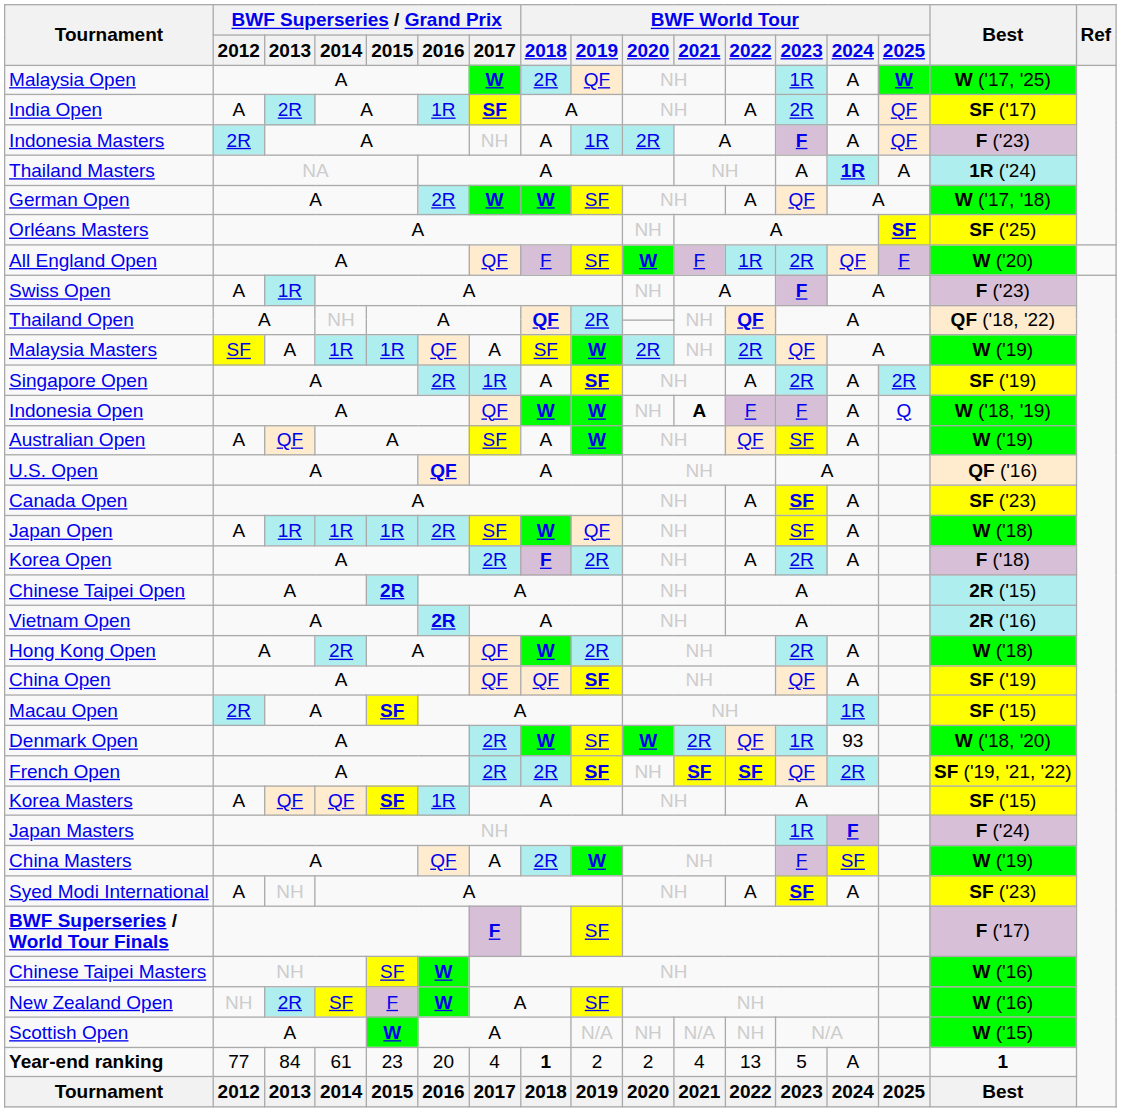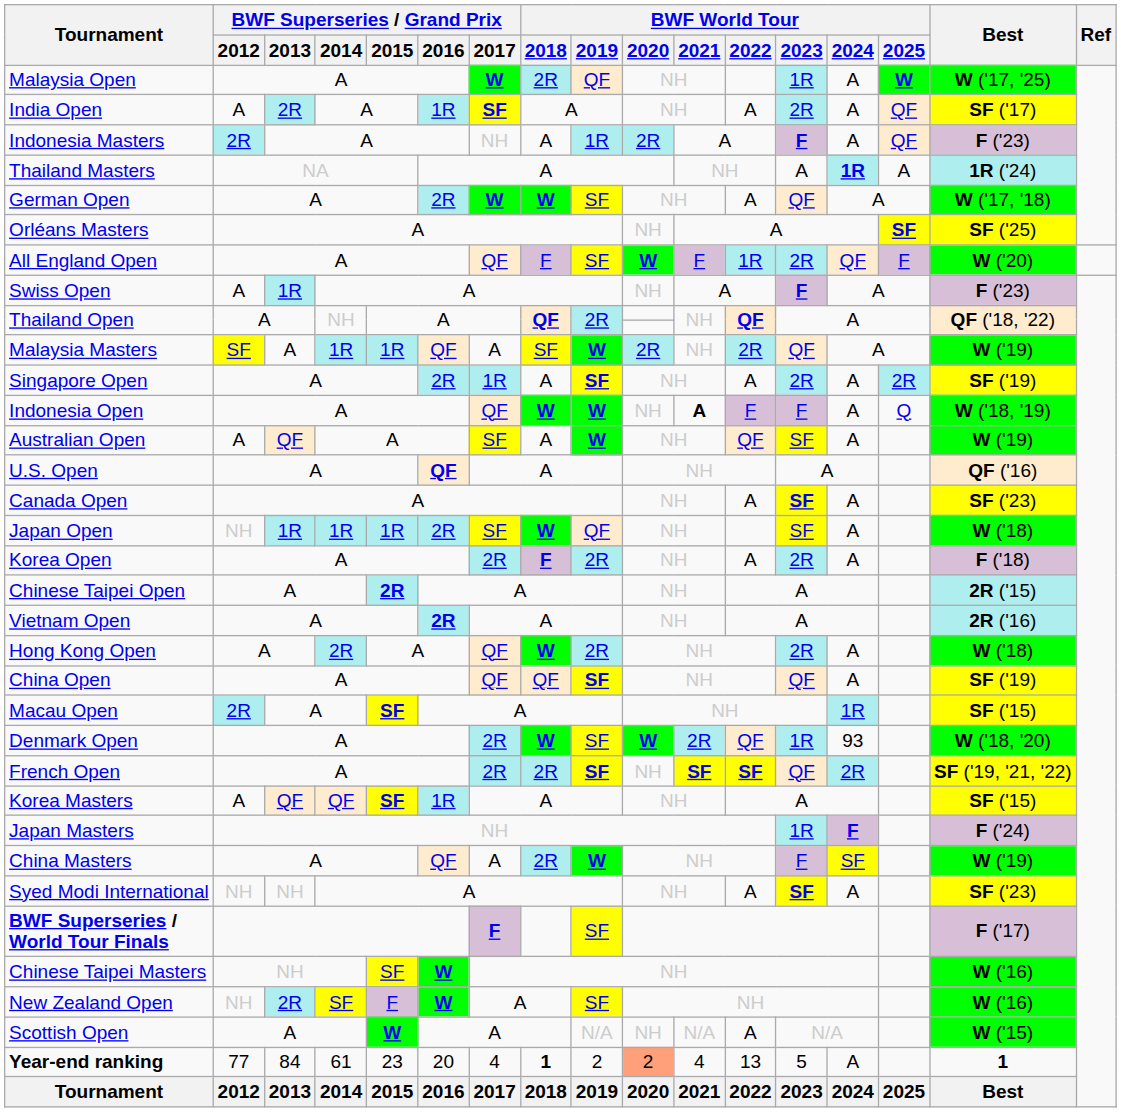 <table class="wikitable" style="font-size: 90%; text-align:center">
 <tr>
 <th rowspan="2">Tournament</th>
 <th colspan="6"><a href='#'>BWF Superseries</a> / <a href='#'>Grand Prix</a></th>
 <th colspan="8"><a href='#'>BWF World Tour</a></th>
 <th rowspan="2">Best</th>
 <th rowspan="2">Ref</th>
 </tr>
 <tr>
 <th>2012</th>
 <th>2013</th>
 <th>2014</th>
 <th>2015</th>
 <th>2016</th>
 <th>2017</th>
 <th><a href='#'>2018</a></th>
 <th><a href='#'>2019</a></th>
 <th><a href='#'>2020</a></th>
 <th><a href='#'>2021</a></th>
 <th><a href='#'>2022</a></th>
 <th><a href='#'>2023</a></th>
 <th><a href='#'>2024</a></th>
 <th><a href='#'>2025</a></th>
 </tr>
 <tr>
 <td align=left><a href='#'>Malaysia Open</a></td>
 <td colspan="5">A</td>
 <td bgcolor=00FF00><a href='#'><strong>W</strong></a></td>
 <td bgcolor=AFEEEE><a href='#'>2R</a></td>
 <td bgcolor=FFEBCD><a href='#'>QF</a></td>
 <td colspan="2" style=color:#ccc>NH</td>
 <td><a href='#'></a></td>
 <td bgcolor=AFEEEE><a href='#'>1R</a></td>
 <td>A</td>
 <td bgcolor=00FF00><a href='#'><strong>W</strong></a></td>
 <td bgcolor="00FF00"><strong>W</strong> ('17, '25)</td>
 </tr>
 <tr>
 <td align=left><a href='#'>India Open</a></td>
 <td>A</td>
 <td bgcolor=AFEEEE><a href='#'>2R</a></td>
 <td colspan="2">A</td>
 <td bgcolor=AFEEEE><a href='#'>1R</a></td>
 <td bgcolor=FFFF00><a href='#'><strong>SF</strong></a></td>
 <td colspan="2">A</td>
 <td colspan="2" style=color:#ccc>NH</td>
 <td>A</td>
 <td bgcolor=AFEEEE><a href='#'>2R</a></td>
 <td>A</td>
 <td bgcolor=FFEBCD><a href='#'>QF</a></td>
 <td bgcolor="FFFF00"><strong>SF</strong> ('17)</td>
 </tr>
 <tr>
 <td align=left><a href='#'>Indonesia Masters</a></td>
 <td bgcolor=AFEEEE><a href='#'>2R</a></td>
 <td colspan="4">A</td>
 <td style=color:#ccc>NH</td>
 <td>A</td>
 <td bgcolor=AFEEEE><a href='#'>1R</a></td>
 <td bgcolor=AFEEEE><a href='#'>2R</a></td>
 <td colspan="2">A</td>
 <td bgcolor=D8BFD8><strong><a href='#'>F</a></strong></td>
 <td>A</td>
 <td bgcolor=FFEBCD><a href='#'>QF</a></td>
 <td bgcolor="D8BFD8"><strong>F</strong> ('23)</td>
 </tr>
 <tr>
 <td align=left><a href='#'>Thailand Masters</a></td>
 <td colspan="4" style=color:#ccc>NA</td>
 <td colspan="5">A</td>
 <td colspan="2" style=color:#ccc>NH</td>
 <td>A</td>
 <td bgcolor=AFEEEE><strong><a href='#'>1R</a></strong></td>
 <td>A</td>
 <td bgcolor="AFEEEE"><strong>1R</strong> ('24)</td>
 </tr>
 <tr>
 <td align=left><a href='#'>German Open</a></td>
 <td colspan="4">A</td>
 <td bgcolor=AFEEEE><a href='#'>2R</a></td>
 <td bgcolor=00FF00><a href='#'><strong>W</strong></a></td>
 <td bgcolor=00FF00><a href='#'><strong>W</strong></a></td>
 <td bgcolor=FFFF00><a href='#'>SF</a></td>
 <td colspan="2" style=color:#ccc>NH</td>
 <td>A</td>
 <td bgcolor=FFEBCD><a href='#'>QF</a></td>
 <td colspan="2">A</td>
 <td bgcolor="00FF00"><strong>W</strong> ('17, '18)</td>
 </tr>
 <tr>
 <td align=left><a href='#'>Orléans Masters</a></td>
 <td colspan="8">A</td>
 <td style=color:#ccc>NH</td>
 <td colspan="4">A</td>
 <td bgcolor=FFFF00><a href='#'><strong>SF</strong></a></td>
 <td bgcolor=FFFF00><strong>SF</strong> ('25)</td>
 </tr>
 <tr>
 <td align=left><a href='#'>All England Open</a></td>
 <td colspan="5">A</td>
 <td bgcolor=FFEBCD><a href='#'>QF</a></td>
 <td bgcolor=D8BFD8><a href='#'>F</a></td>
 <td bgcolor=FFFF00><a href='#'>SF</a></td>
 <td bgcolor=00FF00><a href='#'><strong>W</strong></a></td>
 <td bgcolor=D8BFD8><a href='#'>F</a></td>
 <td bgcolor=AFEEEE><a href='#'>1R</a></td>
 <td bgcolor=AFEEEE><a href='#'>2R</a></td>
 <td bgcolor=FFEBCD><a href='#'>QF</a></td>
 <td bgcolor=D8BFD8><a href='#'>F</a></td>
 <td bgcolor="00FF00"><strong>W</strong> ('20)</td>
 <td></td>
 </tr>
 <tr>
 <td align=left><a href='#'>Swiss Open</a></td>
 <td>A</td>
 <td bgcolor=AFEEEE><a href='#'>1R</a></td>
 <td colspan="6">A</td>
 <td style=color:#ccc>NH</td>
 <td colspan="2">A</td>
 <td bgcolor=D8BFD8><strong><a href='#'>F</a></strong></td>
 <td colspan="2">A</td>
 <td bgcolor="D8BFD8"><strong>F</strong> ('23)</td>
 </tr>
 <tr>
 <td rowspan="2" align=left><a href='#'>Thailand Open</a></td>
 <td rowspan="2" colspan="2">A</td>
 <td rowspan="2" style=color:#ccc>NH</td>
 <td rowspan="2" colspan="3">A</td>
 <td rowspan="2" bgcolor=FFEBCD><strong><a href='#'>QF</a></strong></td>
 <td rowspan="2" bgcolor=AFEEEE><a href='#'>2R</a></td>
 <td><a href='#'></a></td>
 <td rowspan="2" style=color:#ccc>NH</td>
 <td rowspan="2" bgcolor=FFEBCD><strong><a href='#'>QF</a></strong></td>
 <td rowspan="2" colspan="3">A</td>
 <td rowspan="2" bgcolor="FFEBCD"><strong>QF</strong> ('18, '22)</td>
 </tr>
 <tr>
 <td><a href='#'></a></td>
 </tr>
 <tr>
 <td align=left><a href='#'>Malaysia Masters</a></td>
 <td bgcolor=FFFF00><a href='#'>SF</a></td>
 <td>A</td>
 <td bgcolor=AFEEEE><a href='#'>1R</a></td>
 <td bgcolor=AFEEEE><a href='#'>1R</a></td>
 <td bgcolor=FFEBCD><a href='#'>QF</a></td>
 <td>A</td>
 <td bgcolor=FFFF00><a href='#'>SF</a></td>
 <td bgcolor=00FF00><a href='#'><strong>W</strong></a></td>
 <td bgcolor=AFEEEE><a href='#'>2R</a></td>
 <td style=color:#ccc>NH</td>
 <td bgcolor=AFEEEE><a href='#'>2R</a></td>
 <td bgcolor=FFEBCD><a href='#'>QF</a></td>
 <td colspan="2">A</td>
 <td bgcolor="00FF00"><strong>W</strong> ('19)</td>
 </tr>
 <tr>
 <td align=left><a href='#'>Singapore Open</a></td>
 <td colspan="4">A</td>
 <td bgcolor=AFEEEE><a href='#'>2R</a></td>
 <td bgcolor=AFEEEE><a href='#'>1R</a></td>
 <td>A</td>
 <td bgcolor=FFFF00><a href='#'><strong>SF</strong></a></td>
 <td colspan="2" style=color:#ccc>NH</td>
 <td>A</td>
 <td bgcolor=AFEEEE><a href='#'>2R</a></td>
 <td>A</td>
 <td bgcolor=AFEEEE><a href='#'>2R</a></td>
 <td bgcolor="FFFF00"><strong>SF</strong> ('19)</td>
 </tr>
 <tr>
 <td align=left><a href='#'>Indonesia Open</a></td>
 <td colspan="5">A</td>
 <td bgcolor=FFEBCD><a href='#'>QF</a></td>
 <td bgcolor=00FF00><a href='#'><strong>W</strong></a></td>
 <td bgcolor=00FF00><a href='#'><strong>W</strong></a></td>
 <td style=color:#ccc>NH</td>
 <td><strong>A</strong></td>
 <td bgcolor=D8BFD8><a href='#'>F</a></td>
 <td bgcolor=D8BFD8><a href='#'>F</a></td>
 <td>A</td>
 <td><a href='#'>Q</a></td>
 <td bgcolor="00FF00"><strong>W</strong> ('18, '19)</td>
 </tr>
 <tr>
 <td align=left><a href='#'>Australian Open</a></td>
 <td>A</td>
 <td bgcolor=FFEBCD><a href='#'>QF</a></td>
 <td colspan="3">A</td>
 <td bgcolor=FFFF00><a href='#'>SF</a></td>
 <td>A</td>
 <td bgcolor=00FF00><a href='#'><strong>W</strong></a></td>
 <td colspan="2" style=color:#ccc>NH</td>
 <td bgcolor=FFEBCD><a href='#'>QF</a></td>
 <td bgcolor=FFFF00><a href='#'>SF</a></td>
 <td>A</td>
 <td></td>
 <td bgcolor="00FF00"><strong>W</strong> ('19)</td>
 </tr>
 <tr>
 <td align=left><a href='#'>U.S. Open</a></td>
 <td colspan="4">A</td>
 <td bgcolor=FFEBCD><a href='#'><strong>QF</strong></a></td>
 <td colspan="3">A</td>
 <td colspan="3" style=color:#ccc>NH</td>
 <td colspan="2">A</td>
 <td></td>
 <td bgcolor="FFEBCD"><strong>QF</strong> ('16)</td>
 </tr>
 <tr>
 <td align=left><a href='#'>Canada Open</a></td>
 <td colspan="8">A</td>
 <td colspan="2" style=color:#ccc>NH</td>
 <td>A</td>
 <td bgcolor=FFFF00><strong><a href='#'>SF</a></strong></td>
 <td>A</td>
 <td></td>
 <td bgcolor="FFFF00"><strong>SF</strong> ('23)</td>
 </tr>
 <tr>
 <td align=left><a href='#'>Japan Open</a></td>
-<td>A</td>
+<td style=color:#ccc>NH</td>
 <td bgcolor=AFEEEE><a href='#'>1R</a></td>
 <td bgcolor=AFEEEE><a href='#'>1R</a></td>
 <td bgcolor=AFEEEE><a href='#'>1R</a></td>
 <td bgcolor=AFEEEE><a href='#'>2R</a></td>
 <td bgcolor=FFFF00><a href='#'>SF</a></td>
 <td bgcolor=00FF00><a href='#'><strong>W</strong></a></td>
 <td bgcolor=FFEBCD><a href='#'>QF</a></td>
 <td colspan="2" style=color:#ccc>NH</td>
 <td><a href='#'></a></td>
 <td bgcolor=FFFF00><a href='#'>SF</a></td>
 <td>A</td>
 <td></td>
 <td bgcolor="00FF00"><strong>W</strong> ('18)</td>
 </tr>
 <tr>
 <td align=left><a href='#'>Korea Open</a></td>
 <td colspan="5">A</td>
 <td bgcolor=AFEEEE><a href='#'>2R</a></td>
 <td bgcolor=D8BFD8><a href='#'><strong>F</strong></a></td>
 <td bgcolor=AFEEEE><a href='#'>2R</a></td>
 <td colspan="2" style=color:#ccc>NH</td>
 <td>A</td>
 <td bgcolor=AFEEEE><a href='#'>2R</a></td>
 <td>A</td>
 <td></td>
 <td bgcolor="D8BFD8"><strong>F</strong> ('18)</td>
 </tr>
 <tr>
 <td align=left><a href='#'>Chinese Taipei Open</a></td>
 <td colspan="3">A</td>
 <td bgcolor=AFEEEE><a href='#'><strong>2R</strong></a></td>
 <td colspan="4">A</td>
 <td colspan="2" style=color:#ccc>NH</td>
 <td colspan="3">A</td>
 <td></td>
 <td bgcolor="AFEEEE"><strong>2R</strong> ('15)</td>
 </tr>
 <tr>
 <td align=left><a href='#'>Vietnam Open</a></td>
 <td colspan="4">A</td>
 <td bgcolor=AFEEEE><a href='#'><strong>2R</strong></a></td>
 <td colspan="3">A</td>
 <td colspan="2" style=color:#ccc>NH</td>
 <td colspan="3">A</td>
 <td></td>
 <td bgcolor="AFEEEE"><strong>2R</strong> ('16)</td>
 </tr>
 <tr>
 <td align=left><a href='#'>Hong Kong Open</a></td>
 <td colspan="2">A</td>
 <td bgcolor=AFEEEE><a href='#'>2R</a></td>
 <td colspan="2">A</td>
 <td bgcolor=FFEBCD><a href='#'>QF</a></td>
 <td bgcolor=00FF00><a href='#'><strong>W</strong></a></td>
 <td bgcolor=AFEEEE><a href='#'>2R</a></td>
 <td colspan="3" style=color:#ccc>NH</td>
 <td bgcolor=AFEEEE><a href='#'>2R</a></td>
 <td>A</td>
 <td></td>
 <td bgcolor="00FF00"><strong>W</strong> ('18)</td>
 </tr>
 <tr>
 <td align=left><a href='#'>China Open</a></td>
 <td colspan="5">A</td>
 <td bgcolor=FFEBCD><a href='#'>QF</a></td>
 <td bgcolor=FFEBCD><a href='#'>QF</a></td>
 <td bgcolor=FFFF00><a href='#'><strong>SF</strong></a></td>
 <td colspan="3" style=color:#ccc>NH</td>
 <td bgcolor=FFEBCD><a href='#'>QF</a></td>
 <td>A</td>
 <td></td>
 <td bgcolor="FFFF00"><strong>SF</strong> ('19)</td>
 </tr>
 <tr>
 <td align=left><a href='#'>Macau Open</a></td>
 <td bgcolor=AFEEEE><a href='#'>2R</a></td>
 <td colspan="2">A</td>
 <td bgcolor=FFFF00><a href='#'><strong>SF</strong></a></td>
 <td colspan="4">A</td>
 <td colspan="4" style=color:#ccc>NH</td>
 <td bgcolor=AFEEEE><a href='#'>1R</a></td>
 <td></td>
 <td bgcolor="FFFF00"><strong>SF</strong> ('15)</td>
 </tr>
 <tr>
 <td align=left><a href='#'>Denmark Open</a></td>
 <td colspan="5">A</td>
 <td bgcolor=AFEEEE><a href='#'>2R</a></td>
 <td bgcolor=00FF00><a href='#'><strong>W</strong></a></td>
 <td bgcolor=FFFF00><a href='#'>SF</a></td>
 <td bgcolor=00FF00><a href='#'><strong>W</strong></a></td>
 <td bgcolor=AFEEEE><a href='#'>2R</a></td>
 <td bgcolor=FFEBCD><a href='#'>QF</a></td>
 <td bgcolor=AFEEEE><a href='#'>1R</a></td>
 <td>93</td>
 <td></td>
 <td bgcolor="00FF00"><strong>W</strong> ('18, '20)</td>
 </tr>
 <tr>
 <td align=left><a href='#'>French Open</a></td>
 <td colspan="5">A</td>
 <td bgcolor=AFEEEE><a href='#'>2R</a></td>
 <td bgcolor=AFEEEE><a href='#'>2R</a></td>
 <td bgcolor=FFFF00><strong><a href='#'>SF</a></strong></td>
 <td style=color:#ccc>NH</td>
 <td bgcolor=FFFF00><strong><a href='#'>SF</a></strong></td>
 <td bgcolor=FFFF00><strong><a href='#'>SF</a></strong></td>
 <td bgcolor=FFEBCD><a href='#'>QF</a></td>
 <td bgcolor=AFEEEE><a href='#'>2R</a></td>
 <td></td>
 <td bgcolor="FFFF00"><strong>SF</strong> ('19, '21, '22)</td>
 </tr>
 <tr>
 <td align=left><a href='#'>Korea Masters</a></td>
 <td>A</td>
 <td bgcolor=FFEBCD><a href='#'>QF</a></td>
 <td bgcolor=FFEBCD><a href='#'>QF</a></td>
 <td bgcolor=FFFF00><a href='#'><strong>SF</strong></a></td>
 <td bgcolor=AFEEEE><a href='#'>1R</a></td>
 <td colspan="3">A</td>
 <td colspan="2" style=color:#ccc>NH</td>
 <td colspan="3">A</td>
 <td></td>
 <td bgcolor="FFFF00"><strong>SF</strong> ('15)</td>
 </tr>
 <tr>
 <td align=left><a href='#'>Japan Masters</a></td>
 <td colspan="11" style=color:#ccc>NH</td>
 <td bgcolor=AFEEEE><a href='#'>1R</a></td>
 <td bgcolor=D8BFD8><a href='#'><strong>F</strong></a></td>
 <td></td>
 <td bgcolor="D8BFD8"><strong>F</strong> ('24)</td>
 </tr>
 <tr>
 <td align=left><a href='#'>China Masters</a></td>
 <td colspan="4">A</td>
 <td bgcolor=FFEBCD><a href='#'>QF</a></td>
 <td>A</td>
 <td bgcolor=AFEEEE><a href='#'>2R</a></td>
 <td bgcolor=00FF00><a href='#'><strong>W</strong></a></td>
 <td colspan="3" style=color:#ccc>NH</td>
 <td bgcolor=D8BFD8><a href='#'>F</a></td>
 <td bgcolor=FFFF00><a href='#'>SF</a></td>
 <td></td>
 <td bgcolor="00FF00"><strong>W</strong> ('19)</td>
 </tr>
 <tr>
 <td align=left><a href='#'>Syed Modi International</a></td>
-<td>A</td>
+<td style=color:#ccc>NH</td>
 <td style=color:#ccc>NH</td>
 <td colspan="6">A</td>
 <td colspan="2" style=color:#ccc>NH</td>
 <td>A</td>
 <td bgcolor=FFFF00><a href='#'><strong>SF</strong></a></td>
 <td>A</td>
 <td></td>
 <td bgcolor="FFFF00"><strong>SF</strong> ('23)</td>
 </tr>
 <tr>
 <td align=left><strong><a href='#'>BWF Superseries</a> /<br> <a href='#'>World Tour Finals</a></strong></td>
 <td colspan="5"></td>
 <td bgcolor=D8BFD8><a href='#'><strong>F</strong></a></td>
 <td></td>
 <td bgcolor=FFFF00><a href='#'>SF</a></td>
 <td colspan="5"></td>
 <td></td>
 <td bgcolor="D8BFD8"><strong>F</strong> ('17)</td>
 </tr>
 <tr>
 <td align=left><a href='#'>Chinese Taipei Masters</a></td>
 <td colspan="3" style=color:#ccc>NH</td>
 <td bgcolor=FFFF00><a href='#'>SF</a></td>
 <td bgcolor=00FF00><a href='#'><strong>W</strong></a></td>
 <td colspan="8" style=color:#ccc>NH</td>
 <td></td>
 <td bgcolor="00FF00"><strong>W</strong> ('16)</td>
 </tr>
 <tr>
 <td align=left><a href='#'>New Zealand Open</a></td>
 <td style=color:#ccc>NH</td>
 <td bgcolor=AFEEEE><a href='#'>2R</a></td>
 <td bgcolor=FFFF00><a href='#'>SF</a></td>
 <td bgcolor=D8BFD8><a href='#'>F</a></td>
 <td bgcolor=00FF00><a href='#'><strong>W</strong></a></td>
 <td colspan="2">A</td>
 <td bgcolor=FFFF00><a href='#'>SF</a></td>
 <td colspan="5" style=color:#ccc>NH</td>
 <td></td>
 <td bgcolor="00FF00"><strong>W</strong> ('16)</td>
 </tr>
 <tr>
 <td align=left><a href='#'>Scottish Open</a></td>
 <td colspan="3">A</td>
 <td bgcolor=00FF00><a href='#'><strong>W</strong></a></td>
 <td colspan="3">A</td>
 <td style=color:#ccc>N/A</td>
 <td style=color:#ccc>NH</td>
 <td style=color:#ccc>N/A</td>
-<td style=color:#ccc>NH</td>
+<td>A</td>
 <td colspan="2" style=color:#ccc>N/A</td>
 <td></td>
 <td bgcolor="00FF00"><strong>W</strong> ('15)</td>
 </tr>
 <tr>
 <td align=left><strong>Year-end ranking</strong></td>
 <td>77</td>
 <td>84</td>
 <td>61</td>
 <td>23</td>
 <td>20</td>
 <td>4</td>
 <td><strong>1</strong></td>
 <td>2</td>
-<td>2</td>
+<td style="background: lightsalmon;">2</td>
 <td>4</td>
 <td>13</td>
 <td>5</td>
 <td>A</td>
 <td></td>
 <td><strong>1</strong></td>
 </tr>
 <tr>
 <th>Tournament</th>
 <th>2012</th>
 <th>2013</th>
 <th>2014</th>
 <th>2015</th>
 <th>2016</th>
 <th>2017</th>
 <th>2018</th>
 <th>2019</th>
 <th>2020</th>
 <th>2021</th>
 <th>2022</th>
 <th>2023</th>
 <th>2024</th>
 <th>2025</th>
 <th>Best</th>
 </tr>
 </table>
